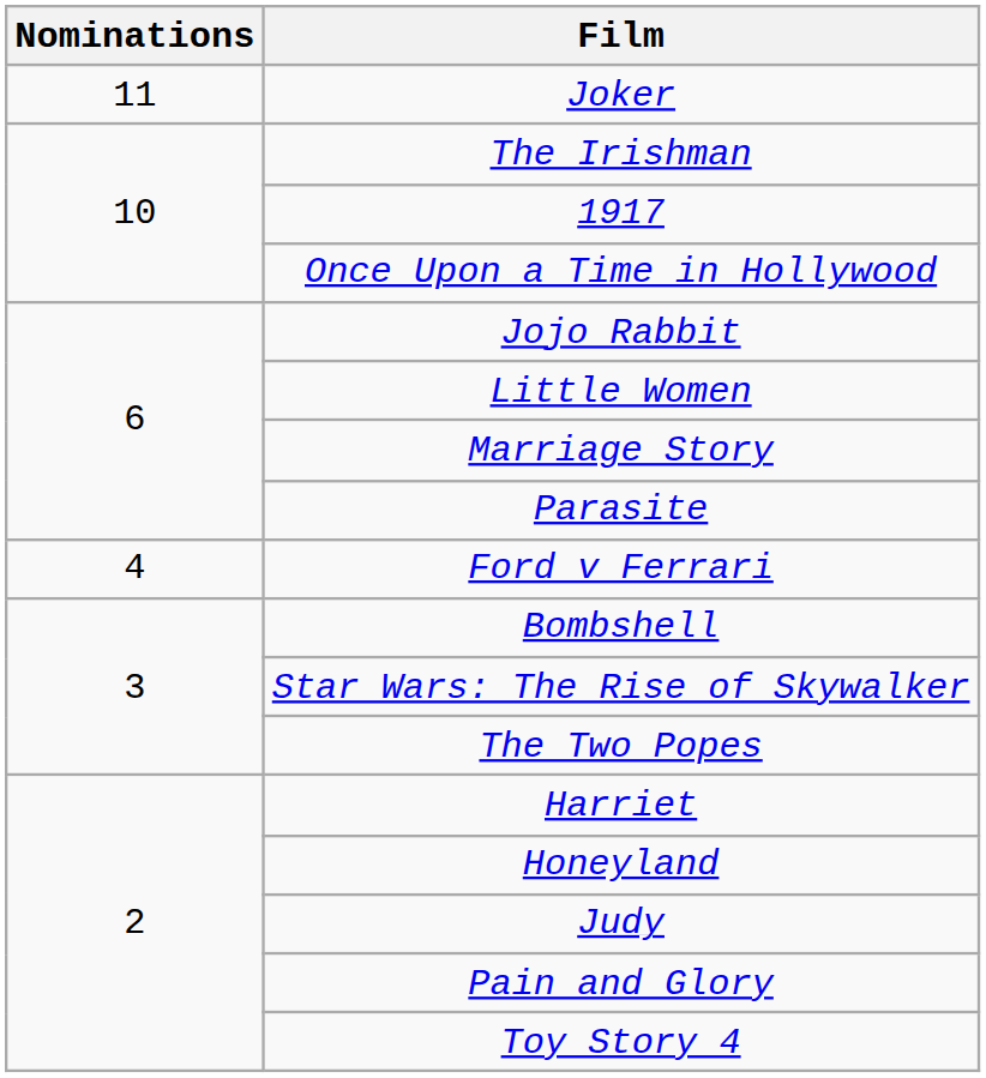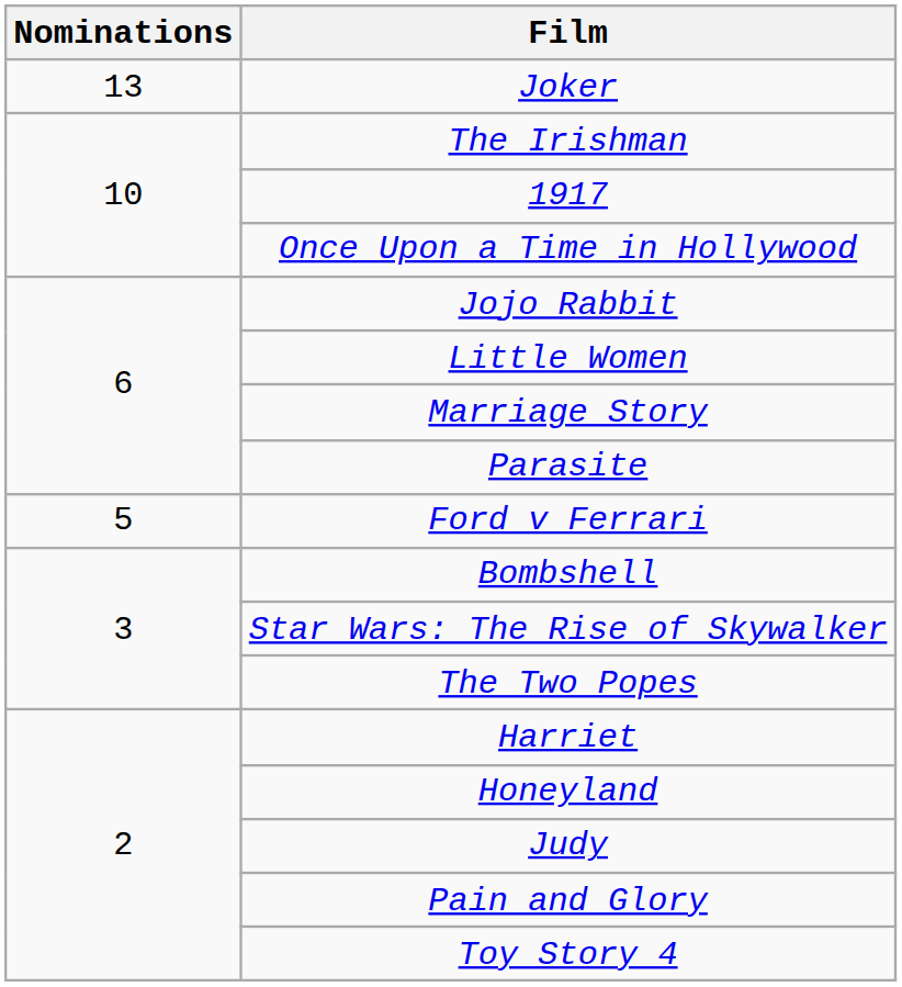 <table class="wikitable plainrowheaders" style="text-align: center;">
 <tr>
 <th scope="col" style="width:55px;">Nominations</th>
 <th scope="col" style="text-align:center;">Film</th>
 </tr>
 <tr>
-<td scope="row" style="text-align:center">11</td>
+<td scope="row" style="text-align:center">13</td>
 <td><em><a href='#'>Joker</a></em></td>
 </tr>
 <tr>
 <td rowspan="3" scope="row" style="text-align:center">10</td>
 <td><em><a href='#'>The Irishman</a></em></td>
 </tr>
 <tr>
 <td><em><a href='#'>1917</a></em></td>
 </tr>
 <tr>
 <td><em><a href='#'>Once Upon a Time in Hollywood</a></em></td>
 </tr>
 <tr>
 <td scope="row" rowspan="4" style="text-align:center;">6</td>
 <td><em><a href='#'>Jojo Rabbit</a></em></td>
 </tr>
 <tr>
 <td><em><a href='#'>Little Women</a></em></td>
 </tr>
 <tr>
 <td><em><a href='#'>Marriage Story</a></em></td>
 </tr>
 <tr>
 <td><em><a href='#'>Parasite</a></em></td>
 </tr>
 <tr>
-<td scope="row" style="text-align:center;">4</td>
+<td scope="row" style="text-align:center;">5</td>
 <td><em><a href='#'>Ford v Ferrari</a></em></td>
 </tr>
 <tr>
 <td scope="row" rowspan="3" style="text-align:center;">3</td>
 <td><em><a href='#'>Bombshell</a></em></td>
 </tr>
 <tr>
 <td><em><a href='#'>Star Wars: The Rise of Skywalker</a></em></td>
 </tr>
 <tr>
 <td><em><a href='#'>The Two Popes</a></em></td>
 </tr>
 <tr>
 <td scope="row" rowspan="5" style="text-align:center;">2</td>
 <td><em><a href='#'>Harriet</a></em></td>
 </tr>
 <tr>
 <td><em><a href='#'>Honeyland</a></em></td>
 </tr>
 <tr>
 <td><em><a href='#'>Judy</a></em></td>
 </tr>
 <tr>
 <td><em><a href='#'>Pain and Glory</a></em></td>
 </tr>
 <tr>
 <td><em><a href='#'>Toy Story 4</a></em></td>
 </tr>
 </table>
